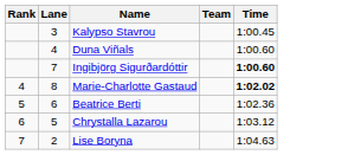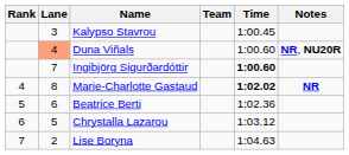 <table class="wikitable sortable" style="text-align:center">
 <tr>
 <th>Rank</th>
 <th>Lane</th>
 <th>Name</th>
 <th>Team</th>
 <th>Time</th>
+<th>Notes</th>
 </tr>
 <tr>
 <td></td>
 <td>3</td>
 <td align="left"><a href='#'>Kalypso Stavrou</a></td>
 <td align=left></td>
 <td>1:00.45</td>
+<td></td>
 </tr>
 <tr>
 <td></td>
-<td>4</td>
+<td style="background: lightsalmon;">4</td>
 <td align="left"><a href='#'>Duna Viñals</a></td>
 <td align=left></td>
 <td>1:00.60</td>
+<td><strong><a href='#'>NR</a></strong>, <strong>NU20R</strong></td>
 </tr>
 <tr>
 <td></td>
 <td>7</td>
 <td align="left"><a href='#'>Ingibjörg Sigurðardóttir</a></td>
 <td align=left></td>
 <td><strong>1:00.60</strong></td>
+<td></td>
 </tr>
 <tr>
 <td>4</td>
 <td>8</td>
 <td align="left"><a href='#'>Marie-Charlotte Gastaud</a></td>
 <td align=left></td>
 <td><strong>1:02.02</strong></td>
+<td><strong><a href='#'>NR</a></strong></td>
 </tr>
 <tr>
 <td>5</td>
 <td>6</td>
 <td align="left"><a href='#'>Beatrice Berti</a></td>
 <td align=left></td>
 <td>1:02.36</td>
+<td></td>
 </tr>
 <tr>
 <td>6</td>
 <td>5</td>
 <td align="left"><a href='#'>Chrystalla Lazarou</a></td>
 <td align=left></td>
 <td>1:03.12</td>
+<td></td>
 </tr>
 <tr>
 <td>7</td>
 <td>2</td>
 <td align="left"><a href='#'>Lise Boryna</a></td>
 <td align=left></td>
 <td>1:04.63</td>
+<td></td>
 </tr>
 </table>
